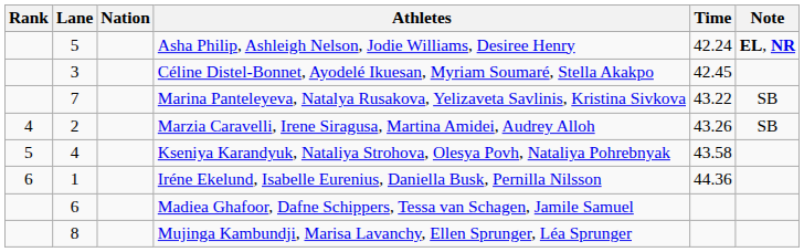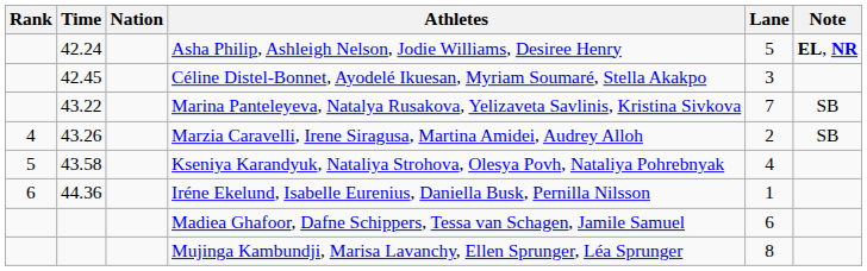 <table class="wikitable sortable" style="text-align:center">
 <tr>
 <th>Rank</th>
-<th>Lane</th>
+<th>Time</th>
 <th>Nation</th>
 <th>Athletes</th>
-<th>Time</th>
+<th>Lane</th>
 <th>Note</th>
 </tr>
 <tr>
 <td></td>
-<td>5</td>
+<td>42.24</td>
 <td align=left></td>
 <td align=left><a href='#'>Asha Philip</a>, <a href='#'>Ashleigh Nelson</a>, <a href='#'>Jodie Williams</a>, <a href='#'>Desiree Henry</a></td>
-<td>42.24</td>
+<td>5</td>
 <td><strong>EL</strong>, <strong><a href='#'>NR</a></strong></td>
 </tr>
 <tr>
 <td></td>
-<td>3</td>
+<td>42.45</td>
 <td align=left></td>
 <td align=left><a href='#'>Céline Distel-Bonnet</a>, <a href='#'>Ayodelé Ikuesan</a>, <a href='#'>Myriam Soumaré</a>, <a href='#'>Stella Akakpo</a></td>
-<td>42.45</td>
+<td>3</td>
 <td></td>
 </tr>
 <tr>
 <td></td>
-<td>7</td>
+<td>43.22</td>
 <td align=left></td>
 <td align=left><a href='#'>Marina Panteleyeva</a>, <a href='#'>Natalya Rusakova</a>, <a href='#'>Yelizaveta Savlinis</a>, <a href='#'>Kristina Sivkova</a></td>
-<td>43.22</td>
+<td>7</td>
 <td>SB</td>
 </tr>
 <tr>
 <td>4</td>
-<td>2</td>
+<td>43.26</td>
 <td align=left></td>
 <td align=left><a href='#'>Marzia Caravelli</a>, <a href='#'>Irene Siragusa</a>, <a href='#'>Martina Amidei</a>, <a href='#'>Audrey Alloh</a></td>
-<td>43.26</td>
+<td>2</td>
 <td>SB</td>
 </tr>
 <tr>
 <td>5</td>
-<td>4</td>
+<td>43.58</td>
 <td align=left></td>
 <td align=left><a href='#'>Kseniya Karandyuk</a>, <a href='#'>Nataliya Strohova</a>, <a href='#'>Olesya Povh</a>, <a href='#'>Nataliya Pohrebnyak</a></td>
-<td>43.58</td>
+<td>4</td>
 <td></td>
 </tr>
 <tr>
 <td>6</td>
-<td>1</td>
+<td>44.36</td>
 <td align=left></td>
 <td align=left><a href='#'>Iréne Ekelund</a>, <a href='#'>Isabelle Eurenius</a>, <a href='#'>Daniella Busk</a>, <a href='#'>Pernilla Nilsson</a></td>
-<td>44.36</td>
+<td>1</td>
 <td></td>
 </tr>
 <tr>
 <td></td>
-<td>6</td>
+<td></td>
 <td align=left></td>
 <td align=left><a href='#'>Madiea Ghafoor</a>, <a href='#'>Dafne Schippers</a>, <a href='#'>Tessa van Schagen</a>, <a href='#'>Jamile Samuel</a></td>
-<td></td>
+<td>6</td>
 <td></td>
 </tr>
 <tr>
 <td></td>
-<td>8</td>
+<td></td>
 <td align=left></td>
 <td align=left><a href='#'>Mujinga Kambundji</a>, <a href='#'>Marisa Lavanchy</a>, <a href='#'>Ellen Sprunger</a>, <a href='#'>Léa Sprunger</a></td>
-<td></td>
+<td>8</td>
 <td></td>
 </tr>
 </table>
